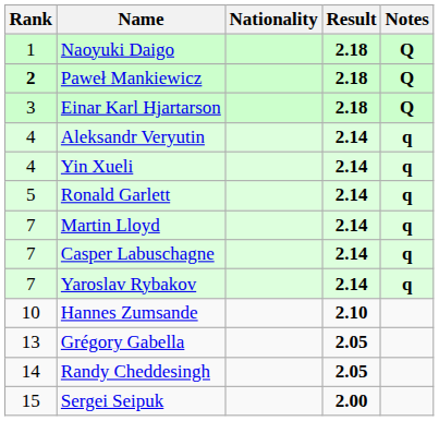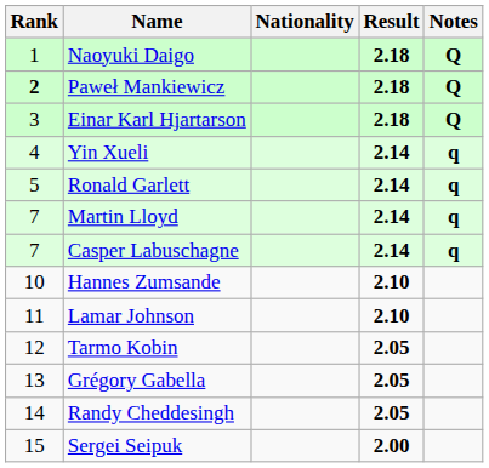 <table class="wikitable sortable" style="text-align:center">
 <tr>
 <th>Rank</th>
 <th>Name</th>
 <th>Nationality</th>
 <th>Result</th>
 <th>Notes</th>
 </tr>
 <tr bgcolor=ccffcc>
 <td>1</td>
 <td align=left><a href='#'>Naoyuki Daigo</a></td>
 <td align=left></td>
 <td><strong>2.18</strong></td>
 <td><strong>Q</strong></td>
 </tr>
 <tr bgcolor=ccffcc>
 <td><strong>2</strong></td>
 <td align=left><a href='#'>Paweł Mankiewicz</a></td>
 <td align=left></td>
 <td><strong>2.18</strong></td>
 <td><strong>Q</strong></td>
 </tr>
 <tr bgcolor=ccffcc>
 <td>3</td>
 <td align=left><a href='#'>Einar Karl Hjartarson</a></td>
 <td align=left></td>
 <td><strong>2.18</strong></td>
 <td><strong>Q</strong></td>
 </tr>
 <tr bgcolor=ddffdd>
 <td>4</td>
-<td align=left><a href='#'>Aleksandr Veryutin</a></td>
-<td align=left></td>
-<td><strong>2.14</strong></td>
-<td><strong>q</strong></td>
-</tr>
-<tr bgcolor=ddffdd>
-<td>4</td>
 <td align=left><a href='#'>Yin Xueli</a></td>
 <td align=left></td>
 <td><strong>2.14</strong></td>
 <td><strong>q</strong></td>
 </tr>
 <tr bgcolor=ddffdd>
 <td>5</td>
 <td align=left><a href='#'>Ronald Garlett</a></td>
 <td align=left></td>
 <td><strong>2.14</strong></td>
 <td><strong>q</strong></td>
 </tr>
 <tr bgcolor=ddffdd>
 <td>7</td>
 <td align=left><a href='#'>Martin Lloyd</a></td>
 <td align=left></td>
 <td><strong>2.14</strong></td>
 <td><strong>q</strong></td>
 </tr>
 <tr bgcolor=ddffdd>
 <td>7</td>
 <td align=left><a href='#'>Casper Labuschagne</a></td>
 <td align=left></td>
 <td><strong>2.14</strong></td>
 <td><strong>q</strong></td>
 </tr>
-<tr bgcolor=ddffdd>
-<td>7</td>
-<td align=left><a href='#'>Yaroslav Rybakov</a></td>
-<td align=left></td>
-<td><strong>2.14</strong></td>
-<td><strong>q</strong></td>
-</tr>
 <tr>
 <td>10</td>
 <td align=left><a href='#'>Hannes Zumsande</a></td>
 <td align=left></td>
 <td><strong>2.10</strong></td>
+<td></td>
+</tr>
+<tr>
+<td>11</td>
+<td align=left><a href='#'>Lamar Johnson</a></td>
+<td align=left></td>
+<td><strong>2.10</strong></td>
+<td></td>
+</tr>
+<tr>
+<td>12</td>
+<td align=left><a href='#'>Tarmo Kobin</a></td>
+<td align=left></td>
+<td><strong>2.05</strong></td>
 <td></td>
 </tr>
 <tr>
 <td>13</td>
 <td align=left><a href='#'>Grégory Gabella</a></td>
 <td align=left></td>
 <td><strong>2.05</strong></td>
 <td></td>
 </tr>
 <tr>
 <td>14</td>
 <td align=left><a href='#'>Randy Cheddesingh</a></td>
 <td align=left></td>
 <td><strong>2.05</strong></td>
 <td></td>
 </tr>
 <tr>
 <td>15</td>
 <td align=left><a href='#'>Sergei Seipuk</a></td>
 <td align=left></td>
 <td><strong>2.00</strong></td>
 <td></td>
 </tr>
 </table>
